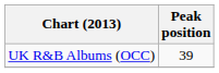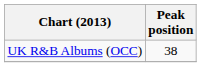 <table class="wikitable sortable plainrowheaders">
 <tr>
 <th>Chart (2013)</th>
 <th>Peak<br>position</th>
 </tr>
 <tr>
 <td><a href='#'>UK R&B Albums</a> (<a href='#'>OCC</a>)</td>
-<td align="center">39</td>
+<td align="center">38</td>
 </tr>
 <tr>
 </tr>
 </table>
